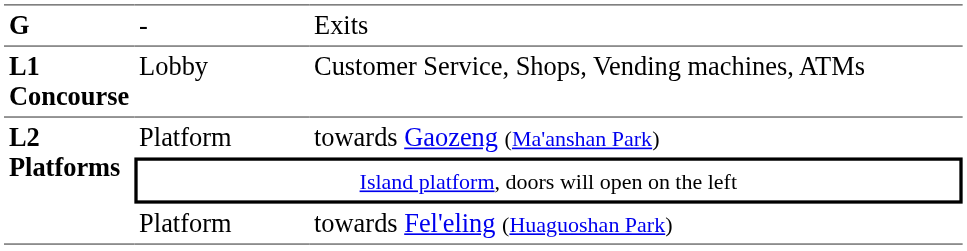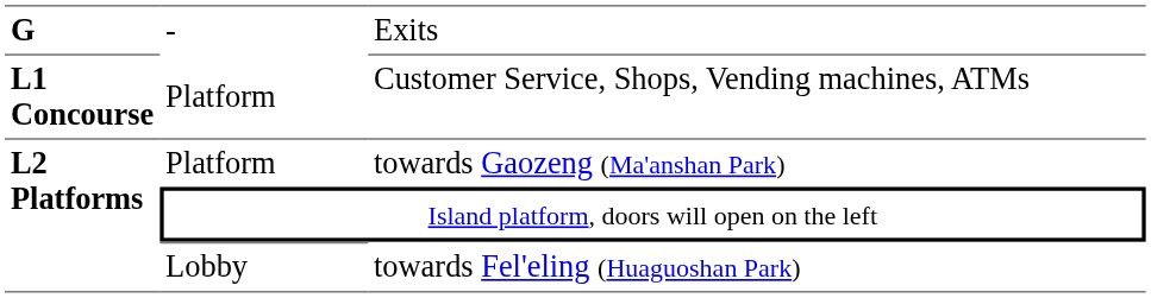 <table table border=0 cellspacing=0 cellpadding=3>
 <tr>
 <td style="border-top:solid 1px gray;" width=50 valign=top><strong>G</strong></td>
 <td style="border-top:solid 1px gray;" width=100 valign=top>-</td>
 <td style="border-top:solid 1px gray;" width=390 valign=top>Exits</td>
 </tr>
 <tr>
 <td style="border-bottom:solid 1px gray; border-top:solid 1px gray;" valign=top width=50><strong>L1<br>Concourse</strong></td>
-<td style="border-bottom:solid 1px gray; border-top:solid 1px gray;" valign=top width=100>Lobby</td>
+<td style="border-bottom:solid 1px gray;">Platform </td>
 <td style="border-bottom:solid 1px gray; border-top:solid 1px gray;" valign=top width=390>Customer Service, Shops, Vending machines, ATMs</td>
 </tr>
 <tr>
 <td style="border-bottom:solid 1px gray;" rowspan=4 valign=top><strong>L2<br>Platforms</strong></td>
 <td>Platform </td>
 <td>  towards <a href='#'>Gaozeng</a> <small>(<a href='#'>Ma'anshan Park</a>)</small></td>
 </tr>
 <tr>
 <td style="border-right:solid 2px black;border-left:solid 2px black;border-top:solid 2px black;border-bottom:solid 2px black;text-align:center;" colspan=2><small><a href='#'>Island platform</a>, doors will open on the left</small></td>
 </tr>
 <tr>
-<td style="border-bottom:solid 1px gray;">Platform </td>
+<td style="border-bottom:solid 1px gray; border-top:solid 1px gray;" valign=top width=100>Lobby</td>
 <td style="border-bottom:solid 1px gray;"> towards <a href='#'>Fel'eling</a> <small>(<a href='#'>Huaguoshan Park</a>) </small></td>
 </tr>
 </table>
